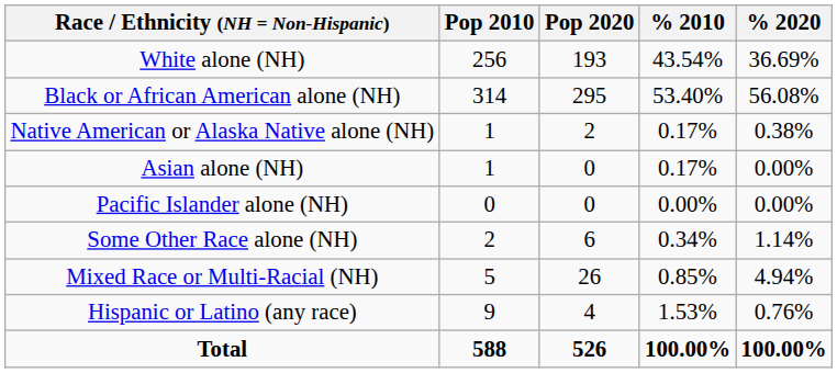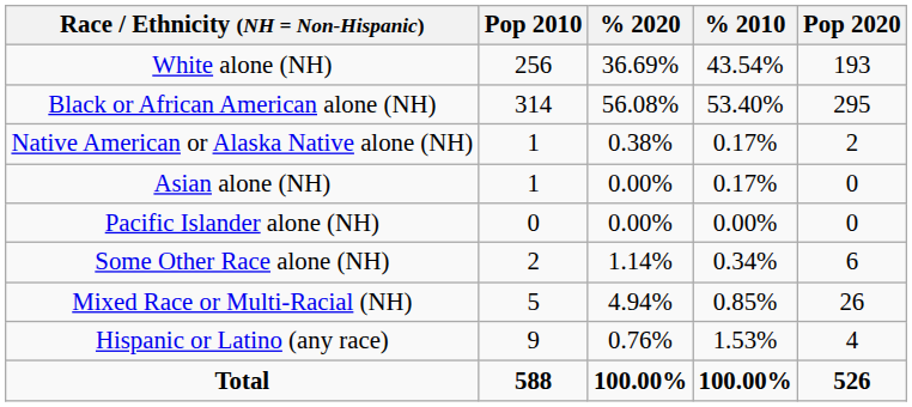 <table class="wikitable" style="text-align:center;">
 <tr>
 <th>Race / Ethnicity <small>(<em>NH = Non-Hispanic</em>)</small></th>
 <th>Pop 2010</th>
+<th>% 2020</th>
+<th>% 2010</th>
 <th>Pop 2020</th>
-<th>% 2010</th>
-<th>% 2020</th>
 </tr>
 <tr>
 <td><a href='#'>White</a> alone (NH)</td>
 <td>256</td>
+<td>36.69%</td>
+<td>43.54%</td>
 <td>193</td>
-<td>43.54%</td>
-<td>36.69%</td>
 </tr>
 <tr>
 <td><a href='#'>Black or African American</a> alone (NH)</td>
 <td>314</td>
+<td>56.08%</td>
+<td>53.40%</td>
 <td>295</td>
-<td>53.40%</td>
-<td>56.08%</td>
 </tr>
 <tr>
 <td><a href='#'>Native American</a> or <a href='#'>Alaska Native</a> alone (NH)</td>
 <td>1</td>
+<td>0.38%</td>
+<td>0.17%</td>
 <td>2</td>
-<td>0.17%</td>
-<td>0.38%</td>
 </tr>
 <tr>
 <td><a href='#'>Asian</a> alone (NH)</td>
 <td>1</td>
+<td>0.00%</td>
+<td>0.17%</td>
 <td>0</td>
-<td>0.17%</td>
-<td>0.00%</td>
 </tr>
 <tr>
 <td><a href='#'>Pacific Islander</a> alone (NH)</td>
 <td>0</td>
-<td>0</td>
 <td>0.00%</td>
 <td>0.00%</td>
+<td>0</td>
 </tr>
 <tr>
 <td><a href='#'>Some Other Race</a> alone (NH)</td>
 <td>2</td>
+<td>1.14%</td>
+<td>0.34%</td>
 <td>6</td>
-<td>0.34%</td>
-<td>1.14%</td>
 </tr>
 <tr>
 <td><a href='#'>Mixed Race or Multi-Racial</a> (NH)</td>
 <td>5</td>
+<td>4.94%</td>
+<td>0.85%</td>
 <td>26</td>
-<td>0.85%</td>
-<td>4.94%</td>
 </tr>
 <tr>
 <td><a href='#'>Hispanic or Latino</a> (any race)</td>
 <td>9</td>
+<td>0.76%</td>
+<td>1.53%</td>
 <td>4</td>
-<td>1.53%</td>
-<td>0.76%</td>
 </tr>
 <tr>
 <td><strong>Total</strong></td>
 <td><strong>588</strong></td>
-<td><strong>526</strong></td>
 <td><strong>100.00%</strong></td>
 <td><strong>100.00%</strong></td>
+<td><strong>526</strong></td>
 </tr>
 </table>
